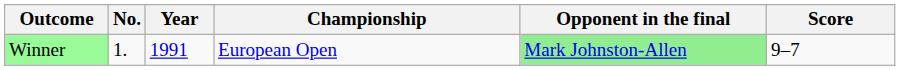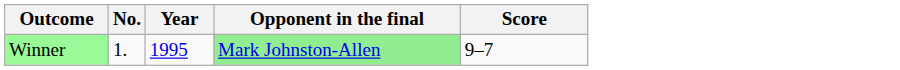 <table class="sortable wikitable">
 <tr>
 <th width="80">Outcome</th>
 <th width="20">No.</th>
 <th width="50">Year</th>
-<th width="250">Championship</th>
 <th width="200">Opponent in the final</th>
 <th width="100">Score</th>
 </tr>
 <tr>
 <td style="background:#98FB98">Winner</td>
 <td>1.</td>
-<td><a href='#'>1991</a></td>
-<td><a href='#'>European Open</a></td>
+<td><a href='#'>1995</a></td>
 <td style="background: lightgreen;"> <a href='#'>Mark Johnston-Allen</a></td>
 <td>9–7</td>
 </tr>
 </table>
